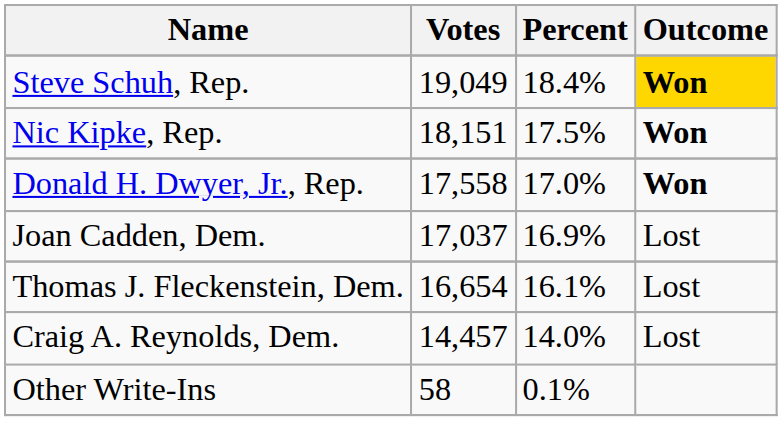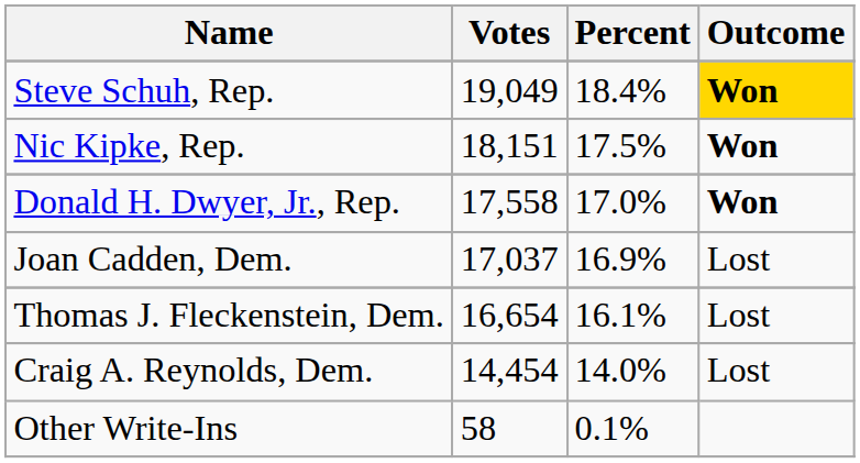 <table class="wikitable sortable">
 <tr>
 <th>Name</th>
 <th>Votes</th>
 <th>Percent</th>
 <th>Outcome</th>
 </tr>
 <tr>
 </tr>
 <tr>
 <td><a href='#'>Steve Schuh</a>, Rep.</td>
 <td>19,049</td>
 <td>18.4%</td>
 <td style="background: gold;"><strong>Won</strong></td>
 </tr>
 <tr>
 </tr>
 <tr>
 <td><a href='#'>Nic Kipke</a>, Rep.</td>
 <td>18,151</td>
 <td>17.5%</td>
 <td><strong>Won</strong></td>
 </tr>
 <tr>
 </tr>
 <tr>
 <td><a href='#'>Donald H. Dwyer, Jr.</a>, Rep.</td>
 <td>17,558</td>
 <td>17.0%</td>
 <td><strong>Won</strong></td>
 </tr>
 <tr>
 </tr>
 <tr>
 <td>Joan Cadden, Dem.</td>
 <td>17,037</td>
 <td>16.9%</td>
 <td>Lost</td>
 </tr>
 <tr>
 </tr>
 <tr>
 <td>Thomas J. Fleckenstein, Dem.</td>
 <td>16,654</td>
 <td>16.1%</td>
 <td>Lost</td>
 </tr>
 <tr>
 </tr>
 <tr>
 <td>Craig A. Reynolds, Dem.</td>
-<td>14,457</td>
+<td>14,454</td>
 <td>14.0%</td>
 <td>Lost</td>
 </tr>
 <tr>
 <td>Other Write-Ins</td>
 <td>58</td>
 <td>0.1%</td>
 <td></td>
 </tr>
 <tr>
 </tr>
 </table>
